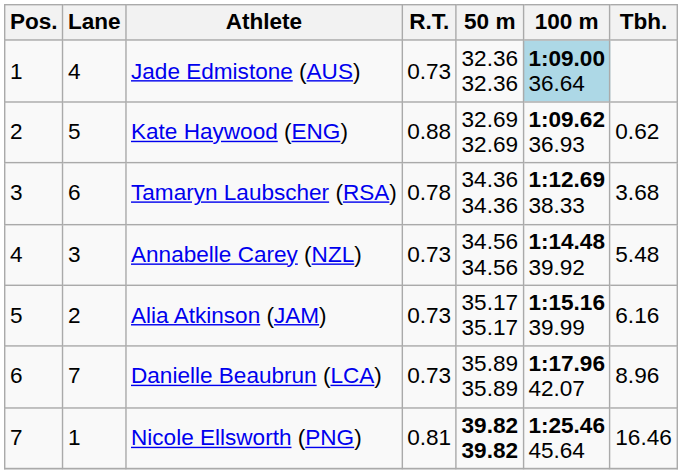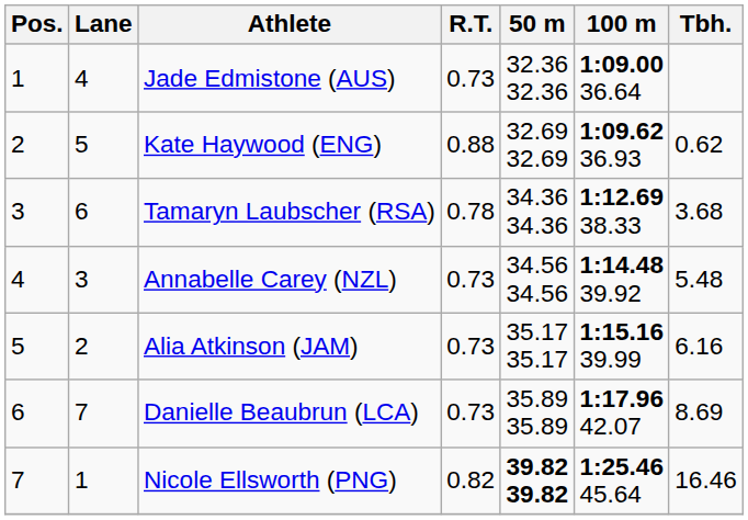 <table class="wikitable">
 <tr>
 <th>Pos.</th>
 <th>Lane</th>
 <th>Athlete</th>
 <th>R.T.</th>
 <th>50 m</th>
 <th>100 m</th>
 <th>Tbh.</th>
 </tr>
 <tr>
 <td>1</td>
 <td>4</td>
 <td> <a href='#'>Jade Edmistone</a> (<a href='#'>AUS</a>)</td>
 <td>0.73</td>
 <td>32.36<br>32.36</td>
-<td style="background: lightblue;"><strong>1:09.00</strong><br>36.64</td>
+<td><strong>1:09.00</strong><br>36.64</td>
 <td> </td>
 </tr>
 <tr>
 <td>2</td>
 <td>5</td>
 <td> <a href='#'>Kate Haywood</a> (<a href='#'>ENG</a>)</td>
 <td>0.88</td>
 <td>32.69<br>32.69</td>
 <td><strong>1:09.62</strong><br>36.93</td>
 <td>0.62</td>
 </tr>
 <tr>
 <td>3</td>
 <td>6</td>
 <td> <a href='#'>Tamaryn Laubscher</a> (<a href='#'>RSA</a>)</td>
 <td>0.78</td>
 <td>34.36<br>34.36</td>
 <td><strong>1:12.69</strong><br>38.33</td>
 <td>3.68</td>
 </tr>
 <tr>
 <td>4</td>
 <td>3</td>
 <td> <a href='#'>Annabelle Carey</a> (<a href='#'>NZL</a>)</td>
 <td>0.73</td>
 <td>34.56<br>34.56</td>
 <td><strong>1:14.48</strong><br>39.92</td>
 <td>5.48</td>
 </tr>
 <tr>
 <td>5</td>
 <td>2</td>
 <td> <a href='#'>Alia Atkinson</a> (<a href='#'>JAM</a>)</td>
 <td>0.73</td>
 <td>35.17<br>35.17</td>
 <td><strong>1:15.16</strong><br>39.99</td>
 <td>6.16</td>
 </tr>
 <tr>
 <td>6</td>
 <td>7</td>
 <td> <a href='#'>Danielle Beaubrun</a> (<a href='#'>LCA</a>)</td>
 <td>0.73</td>
 <td>35.89<br>35.89</td>
 <td><strong>1:17.96</strong><br>42.07</td>
-<td>8.96</td>
+<td>8.69</td>
 </tr>
 <tr>
 <td>7</td>
 <td>1</td>
 <td> <a href='#'>Nicole Ellsworth</a> (<a href='#'>PNG</a>)</td>
-<td>0.81</td>
+<td>0.82</td>
 <td><strong>39.82<br>39.82</strong></td>
 <td><strong>1:25.46</strong><br>45.64</td>
 <td>16.46</td>
 </tr>
 <tr>
 </tr>
 </table>
